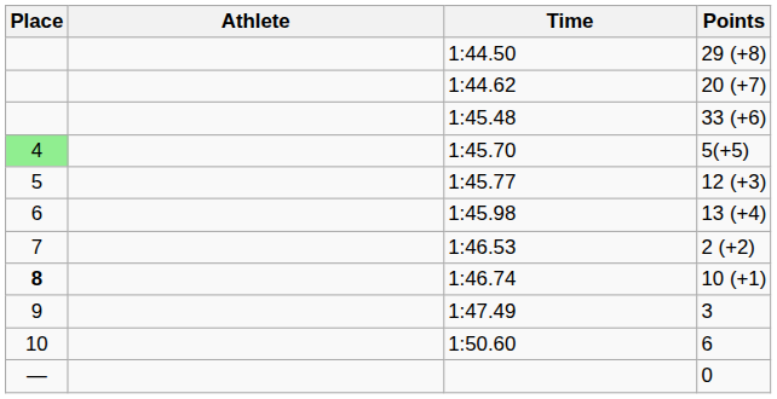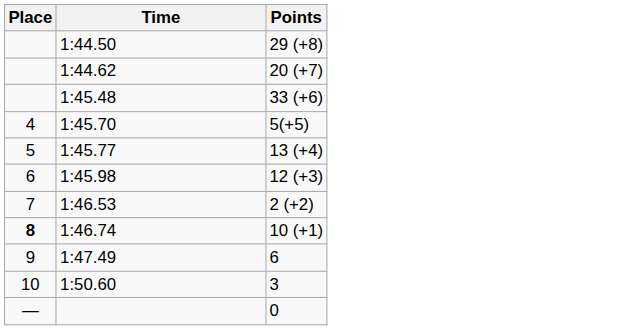 <table class="wikitable sortable">
 <tr>
 <th>Place</th>
-<th style="width:18em">Athlete</th>
 <th style="width:12em">Time</th>
 <th>Points</th>
 </tr>
 <tr>
 <td align=center></td>
-<td></td>
 <td>1:44.50</td>
 <td>29 (+8)</td>
 </tr>
 <tr>
 <td align=center></td>
-<td></td>
 <td>1:44.62</td>
 <td>20 (+7)</td>
 </tr>
 <tr>
 <td align=center></td>
-<td></td>
 <td>1:45.48</td>
 <td>33 (+6)</td>
 </tr>
 <tr>
-<td align=center style="background: lightgreen;">4</td>
-<td></td>
+<td align=center>4</td>
 <td>1:45.70</td>
 <td>5(+5)</td>
 </tr>
 <tr>
 <td align=center>5</td>
-<td></td>
 <td>1:45.77</td>
+<td>13 (+4)</td>
+</tr>
+<tr>
+<td align=center>6</td>
+<td>1:45.98</td>
 <td>12 (+3)</td>
 </tr>
 <tr>
-<td align=center>6</td>
-<td></td>
-<td>1:45.98</td>
-<td>13 (+4)</td>
-</tr>
-<tr>
 <td align=center>7</td>
-<td></td>
 <td>1:46.53</td>
 <td>2 (+2)</td>
 </tr>
 <tr>
 <td align=center><strong>8</strong></td>
-<td></td>
 <td>1:46.74</td>
 <td>10 (+1)</td>
 </tr>
 <tr>
 <td align=center>9</td>
-<td></td>
 <td>1:47.49</td>
-<td>3</td>
+<td>6</td>
 </tr>
 <tr>
 <td align=center>10</td>
-<td></td>
 <td>1:50.60</td>
-<td>6</td>
+<td>3</td>
 </tr>
 <tr>
 <td align=center>—</td>
 <td></td>
-<td></td>
 <td>0</td>
 </tr>
 </table>
